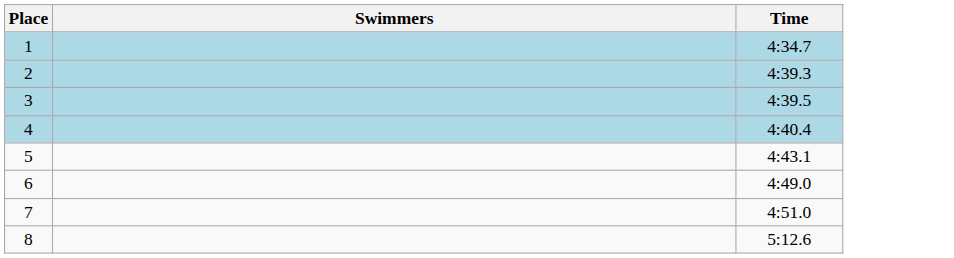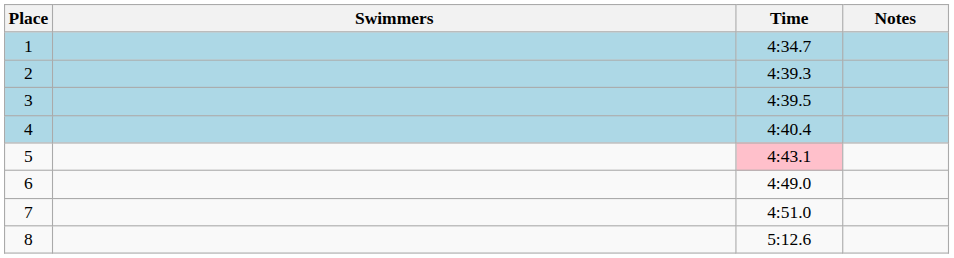 <table class=wikitable style="text-align:center">
 <tr>
 <th>Place</th>
 <th width=620>Swimmers</th>
 <th width=90>Time</th>
+<th width=90>Notes</th>
 </tr>
 <tr bgcolor=lightblue>
 <td>1</td>
 <td align=left></td>
 <td>4:34.7</td>
+<td></td>
 </tr>
 <tr bgcolor=lightblue>
 <td>2</td>
 <td align=left></td>
 <td>4:39.3</td>
+<td></td>
 </tr>
 <tr bgcolor=lightblue>
 <td>3</td>
 <td align=left></td>
 <td>4:39.5</td>
+<td></td>
 </tr>
 <tr bgcolor=lightblue>
 <td>4</td>
 <td align=left></td>
 <td>4:40.4</td>
+<td></td>
 </tr>
 <tr>
 <td>5</td>
 <td align=left></td>
-<td>4:43.1</td>
+<td style="background: pink;">4:43.1</td>
+<td></td>
 </tr>
 <tr>
 <td>6</td>
 <td align=left></td>
 <td>4:49.0</td>
+<td></td>
 </tr>
 <tr>
 <td>7</td>
 <td align=left></td>
 <td>4:51.0</td>
+<td></td>
 </tr>
 <tr>
 <td>8</td>
 <td align=left></td>
 <td>5:12.6</td>
+<td></td>
 </tr>
 </table>
